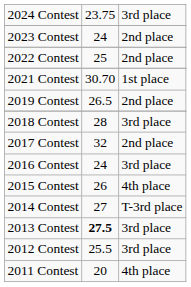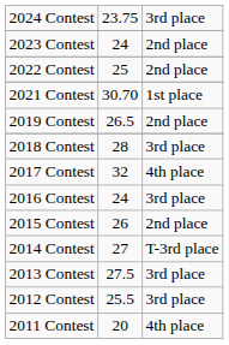 <table class="wikitable">
 <tr style="text-align:center;">
 <td style="text-align:left;">2024 Contest</td>
 <td style="text-align:center;">23.75</td>
 <td style="text-align:left;">3rd place</td>
 </tr>
 <tr>
 </tr>
 <tr style="text-align:center;">
 <td style="text-align:left;">2023 Contest</td>
 <td style="text-align:center;">24</td>
 <td style="text-align:left;">2nd place</td>
 </tr>
 <tr>
 </tr>
 <tr style="text-align:center;">
 <td style="text-align:left;">2022 Contest</td>
 <td style="text-align:center;">25</td>
 <td style="text-align:left;">2nd place</td>
 </tr>
 <tr>
 </tr>
 <tr style="text-align:center;">
 <td style="text-align:left;">2021 Contest</td>
 <td style="text-align:center;">30.70</td>
 <td style="text-align:left;">1st place</td>
 </tr>
 <tr>
 <td style="text-align:left;">2019 Contest</td>
 <td style="text-align:center;">26.5</td>
 <td style="text-align:left;">2nd place</td>
 </tr>
 <tr>
 </tr>
 <tr style="text-align:center;">
 <td style="text-align:left;">2018 Contest</td>
 <td style="text-align:center;">28</td>
 <td style="text-align:left;">3rd place</td>
 </tr>
 <tr>
 <td style="text-align:left;">2017 Contest</td>
 <td style="text-align:center;">32</td>
-<td style="text-align:left;">2nd place</td>
+<td style="text-align:left;">4th place</td>
 </tr>
 <tr>
 <td style="text-align:left;">2016 Contest</td>
 <td style="text-align:center;">24</td>
 <td style="text-align:left;">3rd place</td>
 </tr>
 <tr>
 <td style="text-align:left;">2015 Contest</td>
 <td style="text-align:center;">26</td>
-<td style="text-align:left;">4th place</td>
+<td style="text-align:left;">2nd place</td>
 </tr>
 <tr>
 <td style="text-align:left;">2014 Contest</td>
 <td style="text-align:center;">27</td>
 <td style="text-align:left;">T-3rd place</td>
 </tr>
 <tr>
 <td style="text-align:left;">2013 Contest</td>
-<td style="text-align:center;"><strong>27.5</strong></td>
+<td style="text-align:center;">27.5</td>
 <td style="text-align:left;">3rd place</td>
 </tr>
 <tr>
 <td style="text-align:left;">2012 Contest</td>
 <td style="text-align:center;">25.5</td>
 <td style="text-align:left;">3rd place</td>
 </tr>
 <tr>
 <td style="text-align:left;">2011 Contest</td>
 <td style="text-align:center;">20</td>
 <td style="text-align:left;">4th place</td>
 </tr>
 </table>
